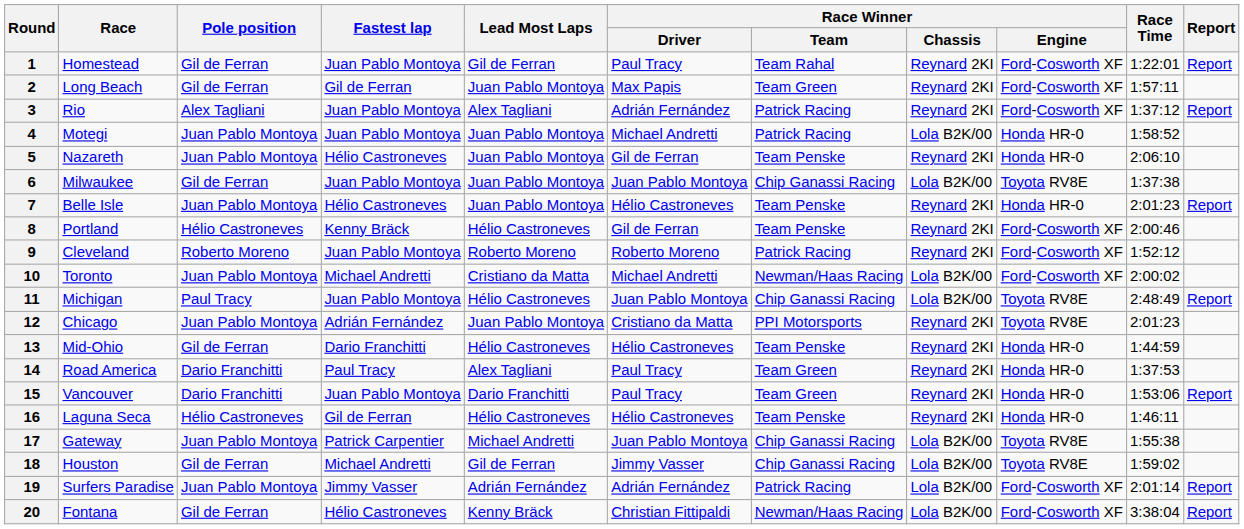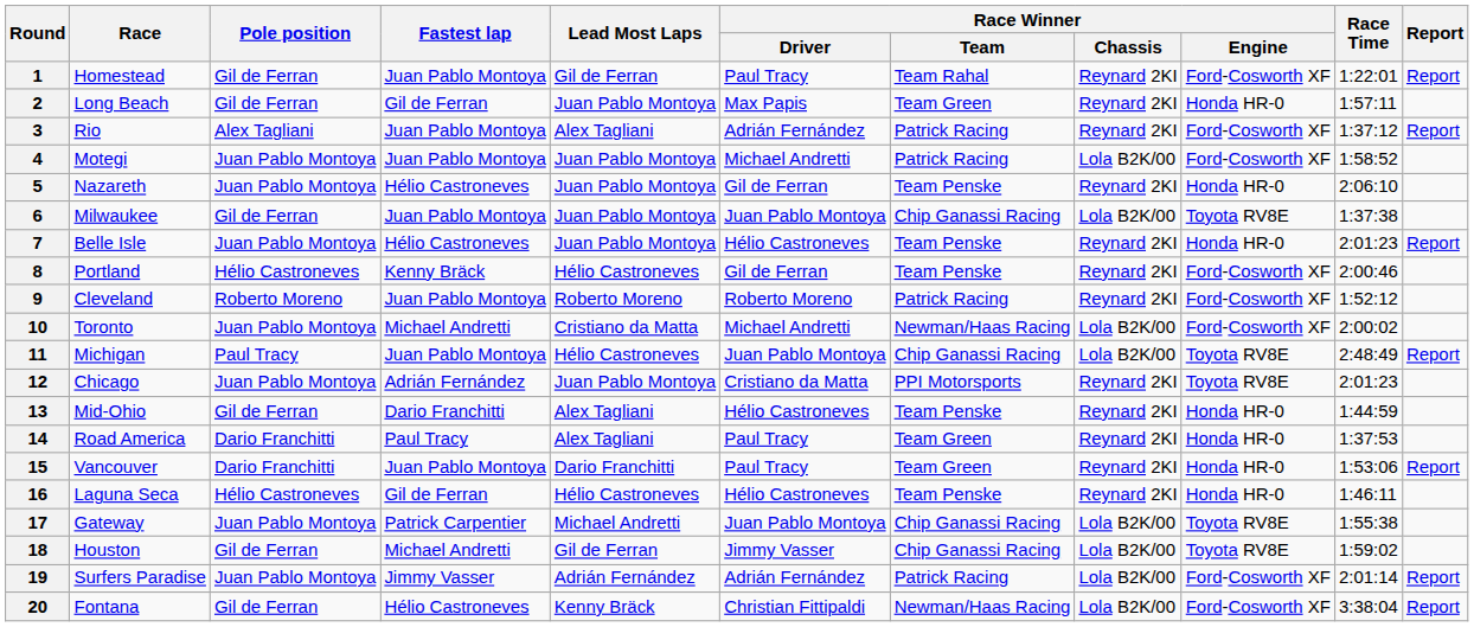 <table class="wikitable" style="font-size: 85%;">
 <tr>
 <th rowspan=2>Round</th>
 <th rowspan=2>Race</th>
 <th rowspan=2><a href='#'>Pole position</a></th>
 <th rowspan=2><a href='#'>Fastest lap</a></th>
 <th rowspan=2>Lead Most Laps</th>
 <th colspan=4>Race Winner</th>
 <th rowspan="2" nowrap>Race<br>Time</th>
 <th rowspan=2>Report</th>
 </tr>
 <tr>
 <th>Driver</th>
 <th>Team</th>
 <th>Chassis</th>
 <th>Engine</th>
 </tr>
 <tr>
 <th>1</th>
 <td> <a href='#'>Homestead</a></td>
 <td> <a href='#'>Gil de Ferran</a></td>
 <td nowrap> <a href='#'>Juan Pablo Montoya</a></td>
 <td> <a href='#'>Gil de Ferran</a></td>
 <td> <a href='#'>Paul Tracy</a></td>
 <td><a href='#'>Team Rahal</a></td>
 <td><a href='#'>Reynard</a> 2KI</td>
 <td><a href='#'>Ford</a>-<a href='#'>Cosworth</a> XF</td>
 <td>1:22:01</td>
 <td><a href='#'>Report</a></td>
 </tr>
 <tr>
 <th>2</th>
 <td> <a href='#'>Long Beach</a></td>
 <td> <a href='#'>Gil de Ferran</a></td>
 <td> <a href='#'>Gil de Ferran</a></td>
 <td nowrap> <a href='#'>Juan Pablo Montoya</a></td>
 <td> <a href='#'>Max Papis</a></td>
 <td><a href='#'>Team Green</a></td>
 <td><a href='#'>Reynard</a> 2KI</td>
-<td><a href='#'>Ford</a>-<a href='#'>Cosworth</a> XF</td>
+<td><a href='#'>Honda</a> HR-0</td>
 <td>1:57:11</td>
 <td></td>
 </tr>
 <tr>
 <th>3</th>
 <td> <a href='#'>Rio</a></td>
 <td> <a href='#'>Alex Tagliani</a></td>
 <td> <a href='#'>Juan Pablo Montoya</a></td>
 <td> <a href='#'>Alex Tagliani</a></td>
 <td> <a href='#'>Adrián Fernández</a></td>
 <td><a href='#'>Patrick Racing</a></td>
 <td><a href='#'>Reynard</a> 2KI</td>
 <td><a href='#'>Ford</a>-<a href='#'>Cosworth</a> XF</td>
 <td>1:37:12</td>
 <td><a href='#'>Report</a></td>
 </tr>
 <tr>
 <th>4</th>
 <td> <a href='#'>Motegi</a></td>
 <td nowrap> <a href='#'>Juan Pablo Montoya</a></td>
 <td nowrap> <a href='#'>Juan Pablo Montoya</a></td>
 <td nowrap> <a href='#'>Juan Pablo Montoya</a></td>
 <td> <a href='#'>Michael Andretti</a></td>
 <td><a href='#'>Patrick Racing</a></td>
 <td><a href='#'>Lola</a> B2K/00</td>
-<td><a href='#'>Honda</a> HR-0</td>
+<td><a href='#'>Ford</a>-<a href='#'>Cosworth</a> XF</td>
 <td>1:58:52</td>
 <td></td>
 </tr>
 <tr>
 <th>5</th>
 <td> <a href='#'>Nazareth</a></td>
 <td> <a href='#'>Juan Pablo Montoya</a></td>
 <td> <a href='#'>Hélio Castroneves</a></td>
 <td> <a href='#'>Juan Pablo Montoya</a></td>
 <td> <a href='#'>Gil de Ferran</a></td>
 <td><a href='#'>Team Penske</a></td>
 <td><a href='#'>Reynard</a> 2KI</td>
 <td><a href='#'>Honda</a> HR-0</td>
 <td>2:06:10</td>
 <td></td>
 </tr>
 <tr>
 <th>6</th>
 <td> <a href='#'>Milwaukee</a></td>
 <td> <a href='#'>Gil de Ferran</a></td>
 <td nowrap> <a href='#'>Juan Pablo Montoya</a></td>
 <td nowrap> <a href='#'>Juan Pablo Montoya</a></td>
 <td nowrap> <a href='#'>Juan Pablo Montoya</a></td>
 <td nowrap><a href='#'>Chip Ganassi Racing</a></td>
 <td><a href='#'>Lola</a> B2K/00</td>
 <td><a href='#'>Toyota</a> RV8E</td>
 <td>1:37:38</td>
 <td></td>
 </tr>
 <tr>
 <th>7</th>
 <td> <a href='#'>Belle Isle</a></td>
 <td> <a href='#'>Juan Pablo Montoya</a></td>
 <td> <a href='#'>Hélio Castroneves</a></td>
 <td> <a href='#'>Juan Pablo Montoya</a></td>
 <td> <a href='#'>Hélio Castroneves</a></td>
 <td><a href='#'>Team Penske</a></td>
 <td><a href='#'>Reynard</a> 2KI</td>
 <td><a href='#'>Honda</a> HR-0</td>
 <td>2:01:23</td>
 <td><a href='#'>Report</a></td>
 </tr>
 <tr>
 <th>8</th>
 <td> <a href='#'>Portland</a></td>
 <td> <a href='#'>Hélio Castroneves</a></td>
 <td> <a href='#'>Kenny Bräck</a></td>
 <td> <a href='#'>Hélio Castroneves</a></td>
 <td> <a href='#'>Gil de Ferran</a></td>
 <td><a href='#'>Team Penske</a></td>
 <td><a href='#'>Reynard</a> 2KI</td>
 <td><a href='#'>Ford</a>-<a href='#'>Cosworth</a> XF</td>
 <td>2:00:46</td>
 <td></td>
 </tr>
 <tr>
 <th>9</th>
 <td> <a href='#'>Cleveland</a></td>
 <td> <a href='#'>Roberto Moreno</a></td>
 <td> <a href='#'>Juan Pablo Montoya</a></td>
 <td> <a href='#'>Roberto Moreno</a></td>
 <td> <a href='#'>Roberto Moreno</a></td>
 <td><a href='#'>Patrick Racing</a></td>
 <td><a href='#'>Reynard</a> 2KI</td>
 <td><a href='#'>Ford</a>-<a href='#'>Cosworth</a> XF</td>
 <td>1:52:12</td>
 <td></td>
 </tr>
 <tr>
 <th>10</th>
 <td> <a href='#'>Toronto</a></td>
 <td> <a href='#'>Juan Pablo Montoya</a></td>
 <td> <a href='#'>Michael Andretti</a></td>
 <td> <a href='#'>Cristiano da Matta</a></td>
 <td> <a href='#'>Michael Andretti</a></td>
 <td><a href='#'>Newman/Haas Racing</a></td>
 <td><a href='#'>Lola</a> B2K/00</td>
 <td><a href='#'>Ford</a>-<a href='#'>Cosworth</a> XF</td>
 <td>2:00:02</td>
 <td></td>
 </tr>
 <tr>
 <th>11</th>
 <td> <a href='#'>Michigan</a></td>
 <td> <a href='#'>Paul Tracy</a></td>
 <td> <a href='#'>Juan Pablo Montoya</a></td>
 <td> <a href='#'>Hélio Castroneves</a></td>
 <td> <a href='#'>Juan Pablo Montoya</a></td>
 <td><a href='#'>Chip Ganassi Racing</a></td>
 <td><a href='#'>Lola</a> B2K/00</td>
 <td><a href='#'>Toyota</a> RV8E</td>
 <td>2:48:49</td>
 <td><a href='#'>Report</a></td>
 </tr>
 <tr>
 <th>12</th>
 <td> <a href='#'>Chicago</a></td>
 <td> <a href='#'>Juan Pablo Montoya</a></td>
 <td> <a href='#'>Adrián Fernández</a></td>
 <td> <a href='#'>Juan Pablo Montoya</a></td>
 <td> <a href='#'>Cristiano da Matta</a></td>
 <td><a href='#'>PPI Motorsports</a></td>
 <td><a href='#'>Reynard</a> 2KI</td>
 <td><a href='#'>Toyota</a> RV8E</td>
 <td>2:01:23</td>
 <td></td>
 </tr>
 <tr>
 <th>13</th>
 <td> <a href='#'>Mid-Ohio</a></td>
 <td> <a href='#'>Gil de Ferran</a></td>
 <td> <a href='#'>Dario Franchitti</a></td>
-<td> <a href='#'>Hélio Castroneves</a></td>
+<td> <a href='#'>Alex Tagliani</a></td>
 <td> <a href='#'>Hélio Castroneves</a></td>
 <td><a href='#'>Team Penske</a></td>
 <td><a href='#'>Reynard</a> 2KI</td>
 <td><a href='#'>Honda</a> HR-0</td>
 <td>1:44:59</td>
 <td></td>
 </tr>
 <tr>
 <th>14</th>
 <td> <a href='#'>Road America</a></td>
 <td> <a href='#'>Dario Franchitti</a></td>
 <td> <a href='#'>Paul Tracy</a></td>
 <td> <a href='#'>Alex Tagliani</a></td>
 <td> <a href='#'>Paul Tracy</a></td>
 <td><a href='#'>Team Green</a></td>
 <td><a href='#'>Reynard</a> 2KI</td>
 <td><a href='#'>Honda</a> HR-0</td>
 <td>1:37:53</td>
 <td></td>
 </tr>
 <tr>
 <th>15</th>
 <td> <a href='#'>Vancouver</a></td>
 <td> <a href='#'>Dario Franchitti</a></td>
 <td> <a href='#'>Juan Pablo Montoya</a></td>
 <td> <a href='#'>Dario Franchitti</a></td>
 <td> <a href='#'>Paul Tracy</a></td>
 <td><a href='#'>Team Green</a></td>
 <td><a href='#'>Reynard</a> 2KI</td>
 <td><a href='#'>Honda</a> HR-0</td>
 <td>1:53:06</td>
 <td><a href='#'>Report</a></td>
 </tr>
 <tr>
 <th>16</th>
 <td> <a href='#'>Laguna Seca</a></td>
 <td> <a href='#'>Hélio Castroneves</a></td>
 <td> <a href='#'>Gil de Ferran</a></td>
 <td> <a href='#'>Hélio Castroneves</a></td>
 <td> <a href='#'>Hélio Castroneves</a></td>
 <td><a href='#'>Team Penske</a></td>
 <td><a href='#'>Reynard</a> 2KI</td>
 <td><a href='#'>Honda</a> HR-0</td>
 <td>1:46:11</td>
 <td></td>
 </tr>
 <tr>
 <th>17</th>
 <td> <a href='#'>Gateway</a></td>
 <td> <a href='#'>Juan Pablo Montoya</a></td>
 <td> <a href='#'>Patrick Carpentier</a></td>
 <td> <a href='#'>Michael Andretti</a></td>
 <td> <a href='#'>Juan Pablo Montoya</a></td>
 <td><a href='#'>Chip Ganassi Racing</a></td>
 <td><a href='#'>Lola</a> B2K/00</td>
 <td><a href='#'>Toyota</a> RV8E</td>
 <td>1:55:38</td>
 <td></td>
 </tr>
 <tr>
 <th>18</th>
 <td> <a href='#'>Houston</a></td>
 <td> <a href='#'>Gil de Ferran</a></td>
 <td> <a href='#'>Michael Andretti</a></td>
 <td> <a href='#'>Gil de Ferran</a></td>
 <td> <a href='#'>Jimmy Vasser</a></td>
 <td><a href='#'>Chip Ganassi Racing</a></td>
 <td><a href='#'>Lola</a> B2K/00</td>
 <td><a href='#'>Toyota</a> RV8E</td>
 <td>1:59:02</td>
 <td></td>
 </tr>
 <tr>
 <th>19</th>
 <td nowrap> <a href='#'>Surfers Paradise</a></td>
 <td> <a href='#'>Juan Pablo Montoya</a></td>
 <td> <a href='#'>Jimmy Vasser</a></td>
 <td> <a href='#'>Adrián Fernández</a></td>
 <td> <a href='#'>Adrián Fernández</a></td>
 <td><a href='#'>Patrick Racing</a></td>
 <td><a href='#'>Lola</a> B2K/00</td>
 <td nowrap><a href='#'>Ford</a>-<a href='#'>Cosworth</a> XF</td>
 <td>2:01:14</td>
 <td><a href='#'>Report</a></td>
 </tr>
 <tr>
 <th>20</th>
 <td> <a href='#'>Fontana</a></td>
 <td> <a href='#'>Gil de Ferran</a></td>
 <td> <a href='#'>Hélio Castroneves</a></td>
 <td> <a href='#'>Kenny Bräck</a></td>
 <td> <a href='#'>Christian Fittipaldi</a></td>
 <td nowrap><a href='#'>Newman/Haas Racing</a></td>
 <td><a href='#'>Lola</a> B2K/00</td>
 <td><a href='#'>Ford</a>-<a href='#'>Cosworth</a> XF</td>
 <td>3:38:04</td>
 <td><a href='#'>Report</a></td>
 </tr>
 </table>
